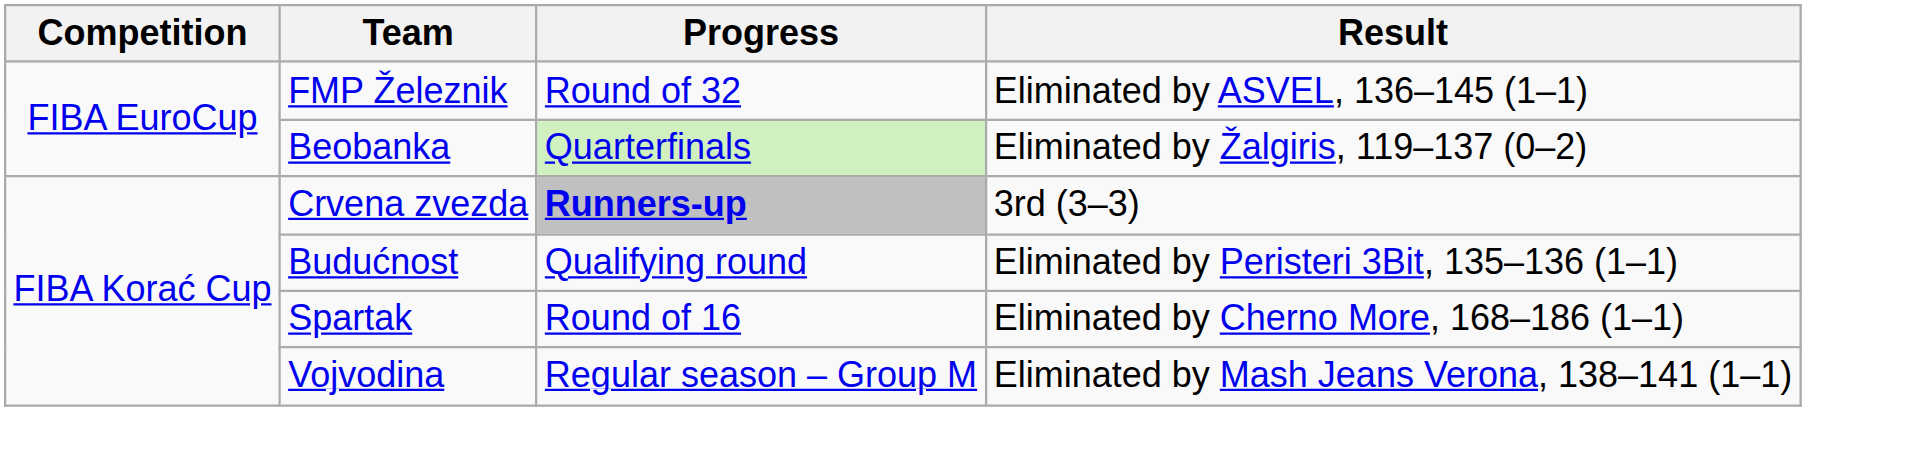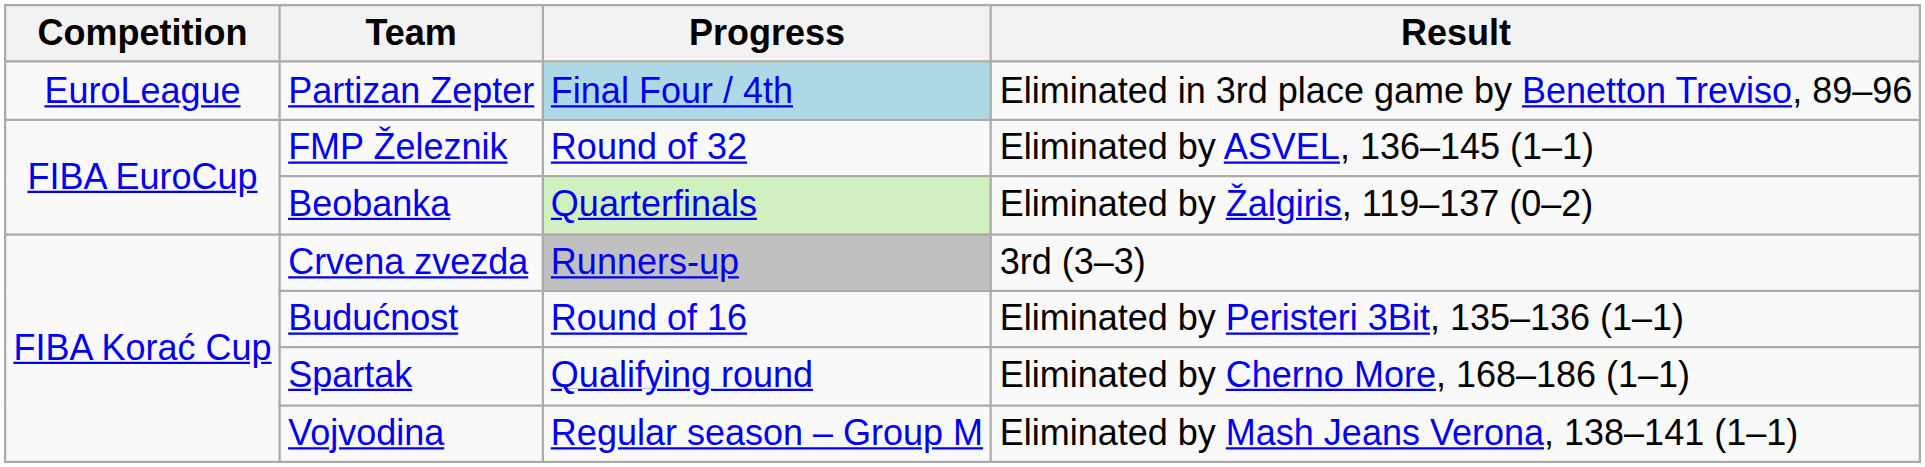 <table class="wikitable">
 <tr>
 <th>Competition</th>
 <th>Team</th>
 <th>Progress</th>
 <th>Result</th>
+</tr>
+<tr>
+<td align="center"><a href='#'>EuroLeague</a></td>
+<td><a href='#'>Partizan Zepter</a></td>
+<td bgcolor=lightblue><a href='#'>Final Four / 4th</a></td>
+<td align="center">Eliminated in 3rd place game by  <a href='#'>Benetton Treviso</a>, 89–96</td>
 </tr>
 <tr>
 <td rowspan=2 align="center"><a href='#'>FIBA EuroCup</a></td>
 <td><a href='#'>FMP Železnik</a></td>
 <td><a href='#'>Round of 32</a></td>
 <td>Eliminated by  <a href='#'>ASVEL</a>, 136–145 (1–1)</td>
 </tr>
 <tr>
 <td><a href='#'>Beobanka</a></td>
 <td bgcolor=#D0F0C0><a href='#'>Quarterfinals</a></td>
 <td>Eliminated by  <a href='#'>Žalgiris</a>, 119–137 (0–2)</td>
 </tr>
 <tr>
 <td rowspan="4" align="center"><a href='#'>FIBA Korać Cup</a></td>
 <td><a href='#'>Crvena zvezda</a></td>
-<td bgcolor=silver><strong><a href='#'>Runners-up</a></strong></td>
+<td bgcolor=silver><a href='#'>Runners-up</a></td>
 <td>3rd (3–3)</td>
 </tr>
 <tr>
 <td><a href='#'>Budućnost</a></td>
-<td><a href='#'>Qualifying round</a></td>
+<td><a href='#'>Round of 16</a></td>
 <td>Eliminated by  <a href='#'>Peristeri 3Bit</a>, 135–136 (1–1)</td>
 </tr>
 <tr>
 <td><a href='#'>Spartak</a></td>
-<td><a href='#'>Round of 16</a></td>
+<td><a href='#'>Qualifying round</a></td>
 <td>Eliminated by  <a href='#'>Cherno More</a>, 168–186 (1–1)</td>
 </tr>
 <tr>
 <td><a href='#'>Vojvodina</a></td>
 <td><a href='#'>Regular season – Group M</a></td>
 <td>Eliminated by  <a href='#'>Mash Jeans Verona</a>, 138–141 (1–1)</td>
 </tr>
 </table>
